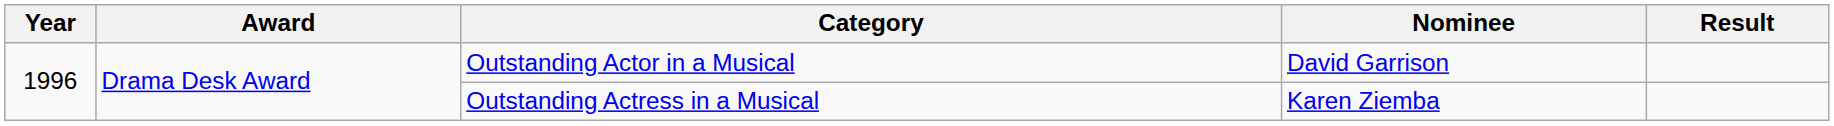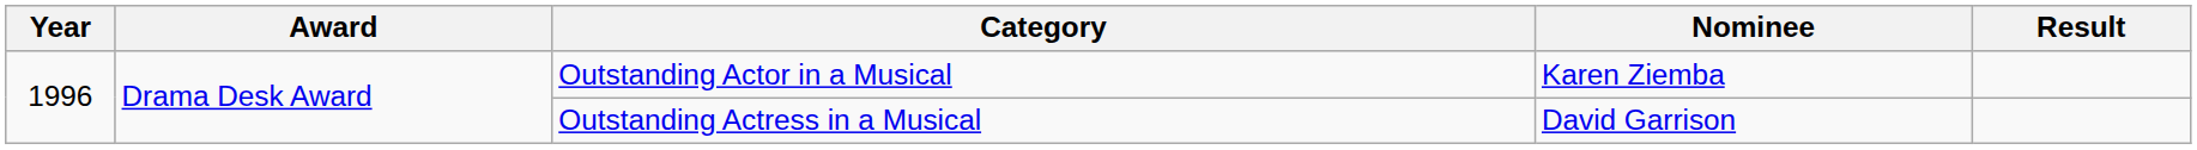 <table class="wikitable" width="95%">
 <tr>
 <th width="5%">Year</th>
 <th width="20%">Award</th>
 <th width="45%">Category</th>
 <th width="20%">Nominee</th>
 <th width="10%">Result</th>
 </tr>
 <tr>
 <td rowspan="2" align="center">1996</td>
 <td rowspan="2"><a href='#'>Drama Desk Award</a></td>
 <td><a href='#'>Outstanding Actor in a Musical</a></td>
-<td><a href='#'>David Garrison</a></td>
+<td><a href='#'>Karen Ziemba</a></td>
 <td></td>
 </tr>
 <tr>
 <td><a href='#'>Outstanding Actress in a Musical</a></td>
-<td><a href='#'>Karen Ziemba</a></td>
+<td><a href='#'>David Garrison</a></td>
 <td></td>
 </tr>
 </table>
